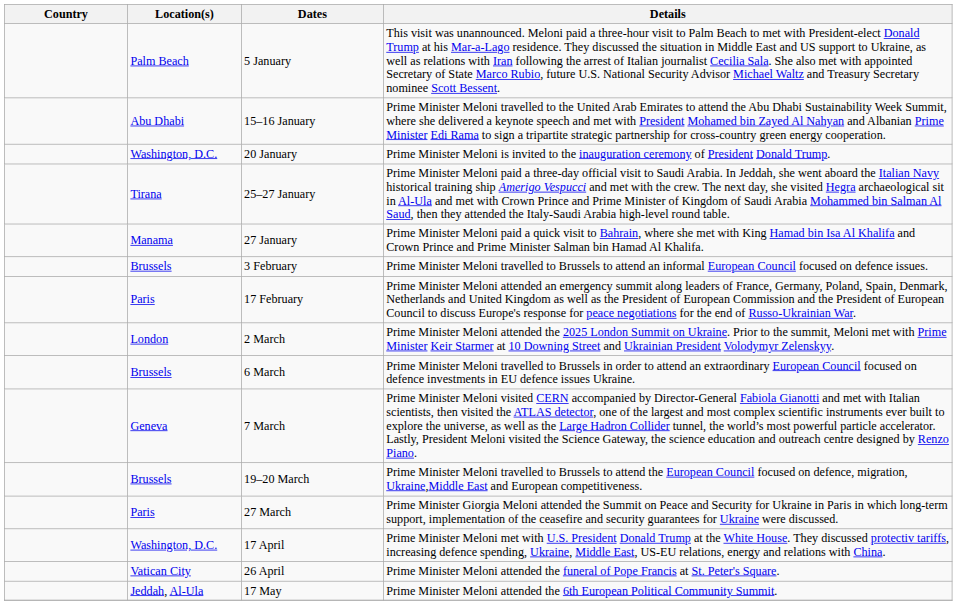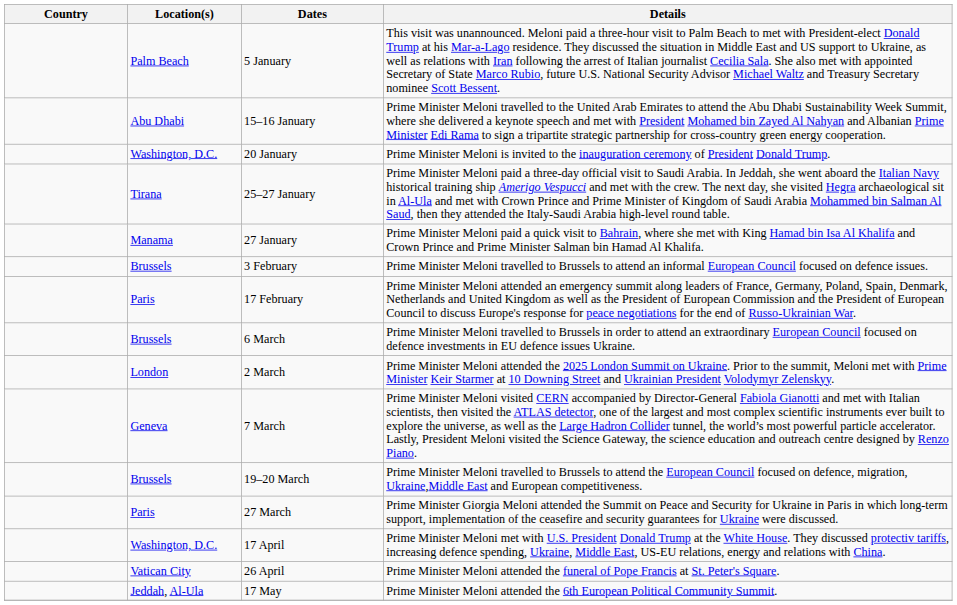 <table class="wikitable sortable" border="1">
 <tr>
 <th style="width: 13%;">Country</th>
 <th style="width: 12%;">Location(s)</th>
 <th style="width: 15%;">Dates</th>
 <th style="width: 60%;" class="unsortable">Details</th>
 </tr>
 <tr>
 <td></td>
 <td><a href='#'>Palm Beach</a></td>
 <td>5 January</td>
 <td>This visit was unannounced. Meloni paid a three-hour visit to Palm Beach to met with President-elect <a href='#'>Donald Trump</a> at his <a href='#'>Mar-a-Lago</a> residence. They discussed the situation in Middle East and US support to Ukraine, as well as relations with <a href='#'>Iran</a> following the arrest of Italian journalist <a href='#'>Cecilia Sala</a>. She also met with appointed Secretary of State <a href='#'>Marco Rubio</a>, future U.S. National Security Advisor <a href='#'>Michael Waltz</a> and Treasury Secretary nominee <a href='#'>Scott Bessent</a>.</td>
 </tr>
 <tr>
 <td></td>
 <td><a href='#'>Abu Dhabi</a></td>
 <td>15–16 January</td>
 <td>Prime Minister Meloni travelled to the United Arab Emirates to attend the Abu Dhabi Sustainability Week Summit, where she delivered a keynote speech and met with <a href='#'>President</a> <a href='#'>Mohamed bin Zayed Al Nahyan</a> and Albanian <a href='#'>Prime Minister</a> <a href='#'>Edi Rama</a> to sign a tripartite strategic partnership for cross-country green energy cooperation.</td>
 </tr>
 <tr>
 <td></td>
 <td><a href='#'>Washington, D.C.</a></td>
 <td>20 January</td>
 <td>Prime Minister Meloni is invited to the <a href='#'>inauguration ceremony</a> of <a href='#'>President</a> <a href='#'>Donald Trump</a>.</td>
 </tr>
 <tr>
 <td></td>
 <td><a href='#'>Tirana</a></td>
 <td>25–27 January</td>
 <td>Prime Minister Meloni paid a three-day official visit to Saudi Arabia. In Jeddah, she went aboard the <a href='#'>Italian Navy</a> historical training ship <a href='#'><em>Amerigo Vespucci</em></a> and met with the crew. The next day, she visited <a href='#'>Hegra</a> archaeological sit in <a href='#'>Al-Ula</a> and met with Crown Prince and Prime Minister of Kingdom of Saudi Arabia <a href='#'>Mohammed bin Salman Al Saud</a>, then they attended the Italy-Saudi Arabia high-level round table.</td>
 </tr>
 <tr>
 <td></td>
 <td><a href='#'>Manama</a></td>
 <td>27 January</td>
 <td>Prime Minister Meloni paid a quick visit to <a href='#'>Bahrain</a>, where she met with King <a href='#'>Hamad bin Isa Al Khalifa</a> and Crown Prince and Prime Minister Salman bin Hamad Al Khalifa.</td>
 </tr>
 <tr>
 <td></td>
 <td><a href='#'>Brussels</a></td>
 <td>3 February</td>
 <td>Prime Minister Meloni travelled to Brussels to attend an informal <a href='#'>European Council</a> focused on defence issues.</td>
 </tr>
 <tr>
 <td></td>
 <td><a href='#'>Paris</a></td>
 <td>17 February</td>
 <td>Prime Minister Meloni attended an emergency summit along leaders of France, Germany, Poland, Spain, Denmark, Netherlands and United Kingdom as well as the President of European Commission and the President of European Council to discuss Europe's response for <a href='#'>peace negotiations</a> for the end of <a href='#'>Russo-Ukrainian War</a>.</td>
 </tr>
 <tr>
 <td></td>
+<td><a href='#'>Brussels</a></td>
+<td>6 March</td>
+<td>Prime Minister Meloni travelled to Brussels in order to attend an extraordinary <a href='#'>European Council</a> focused on defence investments in EU defence issues Ukraine.</td>
+</tr>
+<tr>
+<td></td>
 <td><a href='#'>London</a></td>
 <td>2 March</td>
 <td>Prime Minister Meloni attended the <a href='#'>2025 London Summit on Ukraine</a>. Prior to the summit, Meloni met with <a href='#'>Prime Minister</a> <a href='#'>Keir Starmer</a> at <a href='#'>10 Downing Street</a> and <a href='#'>Ukrainian President</a> <a href='#'>Volodymyr Zelenskyy</a>.</td>
-</tr>
-<tr>
-<td></td>
-<td><a href='#'>Brussels</a></td>
-<td>6 March</td>
-<td>Prime Minister Meloni travelled to Brussels in order to attend an extraordinary <a href='#'>European Council</a> focused on defence investments in EU defence issues Ukraine.</td>
 </tr>
 <tr>
 <td></td>
 <td><a href='#'>Geneva</a></td>
 <td>7 March</td>
 <td>Prime Minister Meloni visited <a href='#'>CERN</a> accompanied by Director-General <a href='#'>Fabiola Gianotti</a> and met with Italian scientists, then visited the <a href='#'>ATLAS detector</a>, one of the largest and most complex scientific instruments ever built to explore the universe, as well as the <a href='#'>Large Hadron Collider</a> tunnel, the world’s most powerful particle accelerator. Lastly, President Meloni visited the Science Gateway, the science education and outreach centre designed by <a href='#'>Renzo Piano</a>.</td>
 </tr>
 <tr>
 <td></td>
 <td><a href='#'>Brussels</a></td>
 <td>19–20 March</td>
 <td>Prime Minister Meloni travelled to Brussels to attend the <a href='#'>European Council</a> focused on defence, migration, <a href='#'>Ukraine</a>,<a href='#'>Middle East</a> and European competitiveness.</td>
 </tr>
 <tr>
 <td></td>
 <td><a href='#'>Paris</a></td>
 <td>27 March</td>
 <td>Prime Minister Giorgia Meloni attended the Summit on Peace and Security for Ukraine in Paris in which long-term support, implementation of the ceasefire and security guarantees for <a href='#'>Ukraine</a> were discussed.</td>
 </tr>
 <tr>
 <td></td>
 <td><a href='#'>Washington, D.C.</a></td>
 <td>17 April</td>
 <td>Prime Minister Meloni met with <a href='#'>U.S. President</a> <a href='#'>Donald Trump</a> at the <a href='#'>White House</a>. They discussed <a href='#'>protectiv tariffs</a>, increasing defence spending, <a href='#'>Ukraine</a>, <a href='#'>Middle East</a>, US-EU relations, energy and relations with <a href='#'>China</a>.</td>
 </tr>
 <tr>
 <td></td>
 <td><a href='#'>Vatican City</a></td>
 <td>26 April</td>
 <td>Prime Minister Meloni attended the <a href='#'>funeral of Pope Francis</a> at <a href='#'>St. Peter's Square</a>.</td>
 </tr>
 <tr>
 <td></td>
 <td><a href='#'>Jeddah</a>, <a href='#'>Al-Ula</a></td>
 <td>17 May</td>
 <td>Prime Minister Meloni attended the <a href='#'>6th European Political Community Summit</a>.</td>
 </tr>
 <tr>
 </tr>
 </table>
